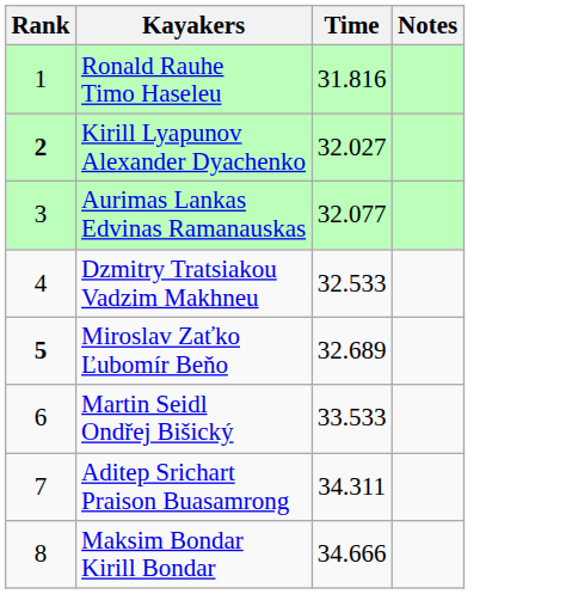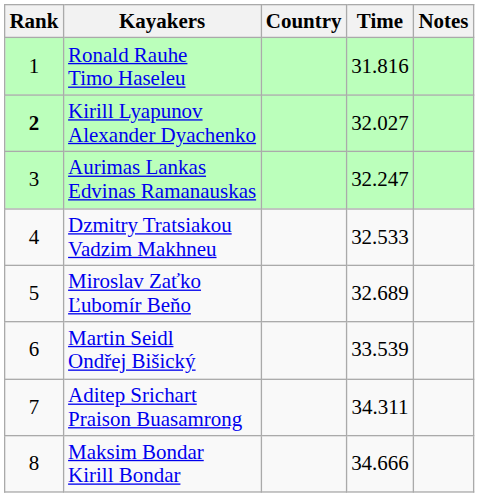 <table class="wikitable" style="text-align:center">
 <tr>
 <th>Rank</th>
 <th>Kayakers</th>
+<th>Country</th>
 <th>Time</th>
 <th>Notes</th>
 </tr>
 <tr bgcolor=bbffbb>
 <td>1</td>
 <td align="left"><a href='#'>Ronald Rauhe</a><br><a href='#'>Timo Haseleu</a></td>
+<td align="left"></td>
 <td>31.816</td>
 <td></td>
 </tr>
 <tr bgcolor=bbffbb>
 <td><strong>2</strong></td>
 <td align="left"><a href='#'>Kirill Lyapunov</a><br><a href='#'>Alexander Dyachenko</a></td>
+<td align="left"></td>
 <td>32.027</td>
 <td></td>
 </tr>
 <tr bgcolor=bbffbb>
 <td>3</td>
 <td align="left"><a href='#'>Aurimas Lankas</a><br><a href='#'>Edvinas Ramanauskas</a></td>
-<td>32.077</td>
+<td align="left"></td>
+<td>32.247</td>
 <td></td>
 </tr>
 <tr>
 <td>4</td>
 <td align="left"><a href='#'>Dzmitry Tratsiakou</a><br><a href='#'>Vadzim Makhneu</a></td>
+<td align="left"></td>
 <td>32.533</td>
 <td></td>
 </tr>
 <tr>
-<td><strong>5</strong></td>
+<td>5</td>
 <td align="left"><a href='#'>Miroslav Zaťko</a><br><a href='#'>Ľubomír Beňo</a></td>
+<td align="left"></td>
 <td>32.689</td>
 <td></td>
 </tr>
 <tr>
 <td>6</td>
 <td align="left"><a href='#'>Martin Seidl</a><br><a href='#'>Ondřej Bišický</a></td>
-<td>33.533</td>
+<td align="left"></td>
+<td>33.539</td>
 <td></td>
 </tr>
 <tr>
 <td>7</td>
 <td align="left"><a href='#'>Aditep Srichart</a><br><a href='#'>Praison Buasamrong</a></td>
+<td align="left"></td>
 <td>34.311</td>
 <td></td>
 </tr>
 <tr>
 <td>8</td>
 <td align="left"><a href='#'>Maksim Bondar</a><br><a href='#'>Kirill Bondar</a></td>
+<td align="left"></td>
 <td>34.666</td>
 <td></td>
 </tr>
 </table>
